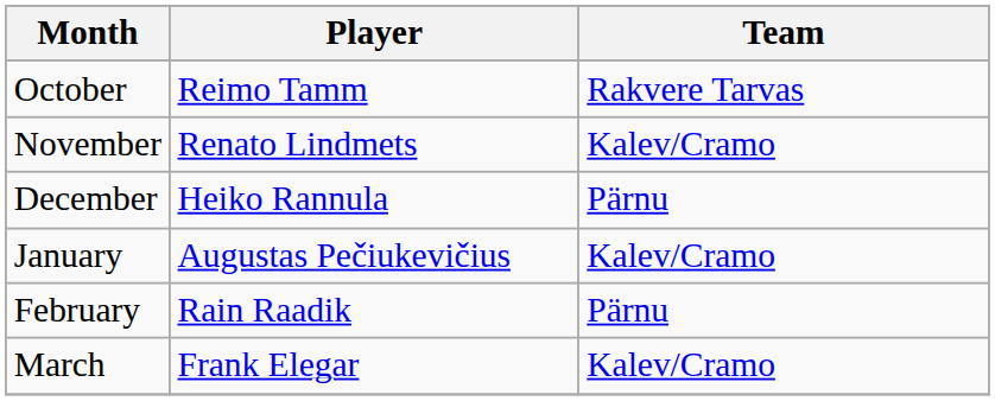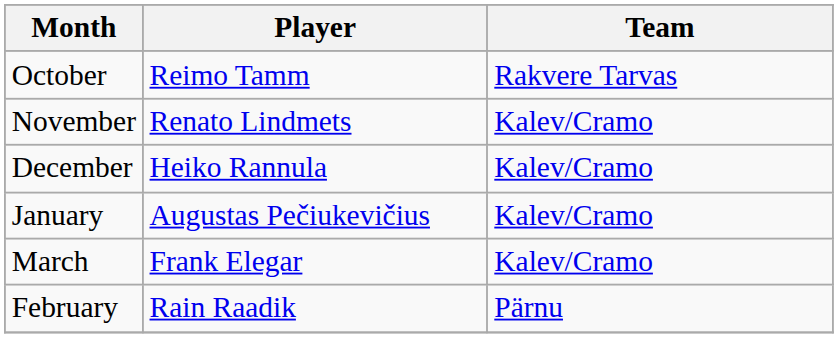 <table class="wikitable">
 <tr>
 <th>Month</th>
 <th width=180>Player</th>
 <th width=180>Team</th>
 </tr>
 <tr>
 <td>October</td>
 <td> <a href='#'>Reimo Tamm</a></td>
 <td><a href='#'>Rakvere Tarvas</a></td>
 </tr>
 <tr>
 <td>November</td>
 <td> <a href='#'>Renato Lindmets</a></td>
 <td><a href='#'>Kalev/Cramo</a></td>
 </tr>
 <tr>
 <td>December</td>
 <td> <a href='#'>Heiko Rannula</a></td>
-<td><a href='#'>Pärnu</a></td>
+<td><a href='#'>Kalev/Cramo</a></td>
 </tr>
 <tr>
 <td>January</td>
 <td> <a href='#'>Augustas Pečiukevičius</a></td>
+<td><a href='#'>Kalev/Cramo</a></td>
+</tr>
+<tr>
+<td>March</td>
+<td> <a href='#'>Frank Elegar</a></td>
 <td><a href='#'>Kalev/Cramo</a></td>
 </tr>
 <tr>
 <td>February</td>
 <td> <a href='#'>Rain Raadik</a></td>
 <td><a href='#'>Pärnu</a></td>
 </tr>
 <tr>
-<td>March</td>
-<td> <a href='#'>Frank Elegar</a></td>
-<td><a href='#'>Kalev/Cramo</a></td>
-</tr>
-<tr>
 </tr>
 </table>
